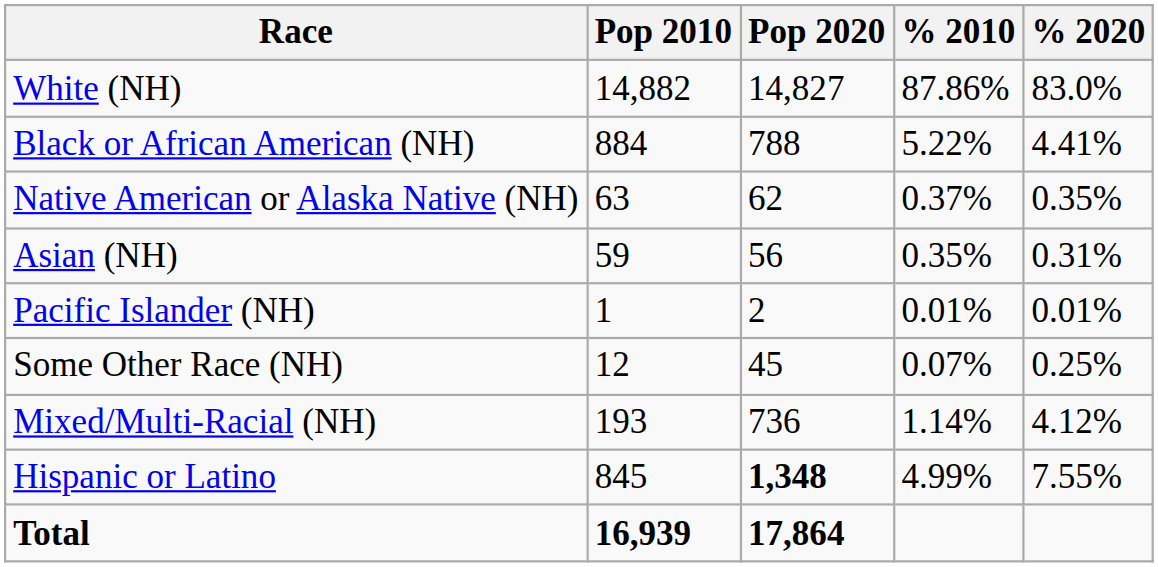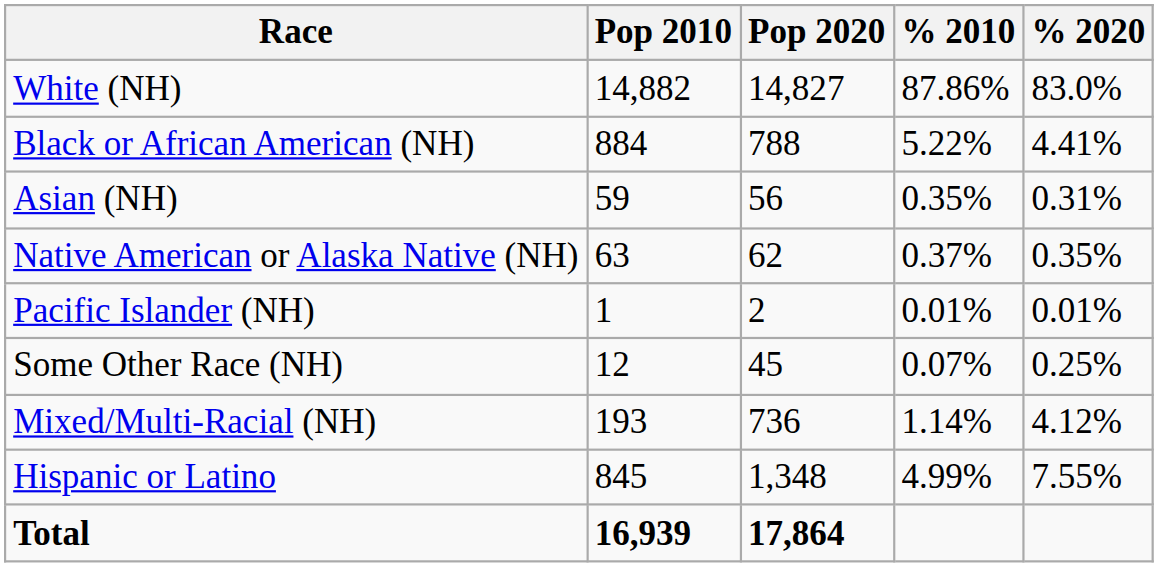 <table class="wikitable">
 <tr>
 <th>Race</th>
 <th>Pop 2010</th>
 <th>Pop 2020</th>
 <th>% 2010</th>
 <th>% 2020</th>
 </tr>
 <tr>
 <td><a href='#'>White</a> (NH)</td>
 <td>14,882</td>
 <td>14,827</td>
 <td>87.86%</td>
 <td>83.0%</td>
 </tr>
 <tr>
 <td><a href='#'>Black or African American</a> (NH)</td>
 <td>884</td>
 <td>788</td>
 <td>5.22%</td>
 <td>4.41%</td>
 </tr>
 <tr>
+<td><a href='#'>Asian</a> (NH)</td>
+<td>59</td>
+<td>56</td>
+<td>0.35%</td>
+<td>0.31%</td>
+</tr>
+<tr>
 <td><a href='#'>Native American</a> or <a href='#'>Alaska Native</a> (NH)</td>
 <td>63</td>
 <td>62</td>
 <td>0.37%</td>
 <td>0.35%</td>
-</tr>
-<tr>
-<td><a href='#'>Asian</a> (NH)</td>
-<td>59</td>
-<td>56</td>
-<td>0.35%</td>
-<td>0.31%</td>
 </tr>
 <tr>
 <td><a href='#'>Pacific Islander</a> (NH)</td>
 <td>1</td>
 <td>2</td>
 <td>0.01%</td>
 <td>0.01%</td>
 </tr>
 <tr>
 <td>Some Other Race (NH)</td>
 <td>12</td>
 <td>45</td>
 <td>0.07%</td>
 <td>0.25%</td>
 </tr>
 <tr>
 <td><a href='#'>Mixed/Multi-Racial</a> (NH)</td>
 <td>193</td>
 <td>736</td>
 <td>1.14%</td>
 <td>4.12%</td>
 </tr>
 <tr>
 <td><a href='#'>Hispanic or Latino</a></td>
 <td>845</td>
-<td><strong>1,348</strong></td>
+<td>1,348</td>
 <td>4.99%</td>
 <td>7.55%</td>
 </tr>
 <tr>
 <td><strong>Total</strong></td>
 <td><strong>16,939</strong></td>
 <td><strong>17,864</strong></td>
 <td></td>
 <td></td>
 </tr>
 </table>
